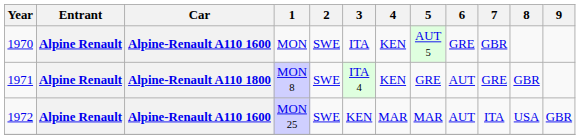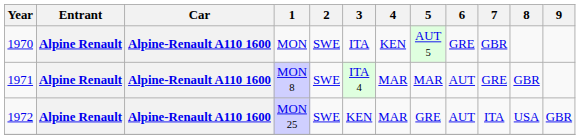 <table class="wikitable" style="text-align:center; font-size:90%;">
 <tr>
 <th>Year</th>
 <th>Entrant</th>
 <th>Car</th>
 <th>1</th>
 <th>2</th>
 <th>3</th>
 <th>4</th>
 <th>5</th>
 <th>6</th>
 <th>7</th>
 <th>8</th>
 <th>9</th>
 </tr>
 <tr>
 <td><a href='#'>1970</a></td>
 <th><a href='#'>Alpine Renault</a></th>
 <th><a href='#'>Alpine-Renault A110 1600</a></th>
 <td><a href='#'>MON</a></td>
 <td><a href='#'>SWE</a></td>
 <td><a href='#'>ITA</a></td>
 <td><a href='#'>KEN</a></td>
 <td style="background:#DFFFDF;"><a href='#'>AUT</a><br><small>5</small></td>
 <td><a href='#'>GRE</a></td>
 <td><a href='#'>GBR</a></td>
 <td></td>
 <td></td>
 </tr>
 <tr>
 <td><a href='#'>1971</a></td>
 <th><a href='#'>Alpine Renault</a></th>
-<th><a href='#'>Alpine-Renault A110 1800</a></th>
+<th><a href='#'>Alpine-Renault A110 1600</a></th>
 <td style="background:#CFCFFF;"><a href='#'>MON</a><br><small>8</small></td>
 <td><a href='#'>SWE</a></td>
 <td style="background:#DFFFDF;"><a href='#'>ITA</a><br><small>4</small></td>
-<td><a href='#'>KEN</a></td>
-<td><a href='#'>GRE</a></td>
+<td><a href='#'>MAR</a></td>
+<td><a href='#'>MAR</a></td>
 <td><a href='#'>AUT</a></td>
 <td><a href='#'>GRE</a></td>
 <td><a href='#'>GBR</a></td>
 <td></td>
 </tr>
 <tr>
 <td><a href='#'>1972</a></td>
 <th><a href='#'>Alpine Renault</a></th>
 <th><a href='#'>Alpine-Renault A110 1600</a></th>
 <td style="background:#CFCFFF;"><a href='#'>MON</a><br><small>25</small></td>
 <td><a href='#'>SWE</a></td>
 <td><a href='#'>KEN</a></td>
 <td><a href='#'>MAR</a></td>
-<td><a href='#'>MAR</a></td>
+<td><a href='#'>GRE</a></td>
 <td><a href='#'>AUT</a></td>
 <td><a href='#'>ITA</a></td>
 <td><a href='#'>USA</a></td>
 <td><a href='#'>GBR</a></td>
 </tr>
 <tr>
 </tr>
 </table>
